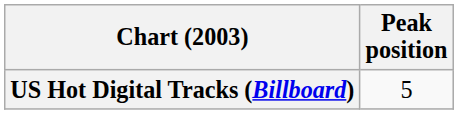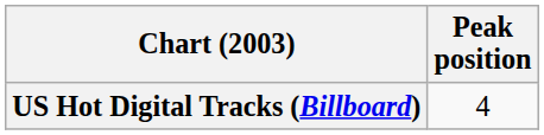 <table class="wikitable plainrowheaders" style="text-align:center">
 <tr>
 <th>Chart (2003)</th>
 <th>Peak<br>position</th>
 </tr>
 <tr>
 <th scope="row">US Hot Digital Tracks (<em><a href='#'>Billboard</a></em>)</th>
-<td>5</td>
+<td>4</td>
 </tr>
 </table>
